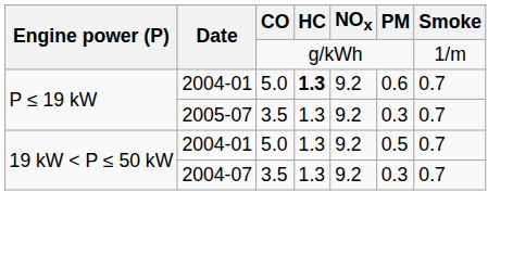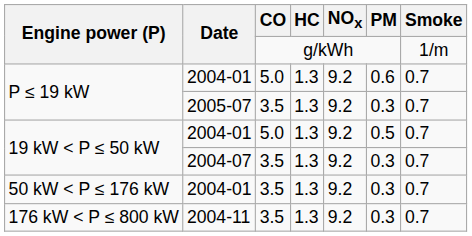 <table class="wikitable">
 <tr>
 <th rowspan="2">Engine power (P)</th>
 <th rowspan="2">Date</th>
 <th>CO</th>
 <th>HC</th>
 <th>NO<sub>x</sub></th>
 <th>PM</th>
 <th>Smoke</th>
 </tr>
 <tr align="center">
 <td colspan="4">g/kWh</td>
 <td>1/m</td>
 </tr>
 <tr>
 <td rowspan="2">P ≤ 19 kW</td>
 <td>2004-01</td>
 <td>5.0</td>
-<td><strong>1.3</strong></td>
+<td>1.3</td>
 <td>9.2</td>
 <td>0.6</td>
 <td>0.7</td>
 </tr>
 <tr>
 <td>2005-07</td>
 <td>3.5</td>
 <td>1.3</td>
 <td>9.2</td>
 <td>0.3</td>
 <td>0.7</td>
 </tr>
 <tr>
 <td rowspan="2">19 kW < P ≤ 50 kW</td>
 <td>2004-01</td>
 <td>5.0</td>
 <td>1.3</td>
 <td>9.2</td>
 <td>0.5</td>
 <td>0.7</td>
 </tr>
 <tr>
 <td>2004-07</td>
 <td>3.5</td>
 <td>1.3</td>
 <td>9.2</td>
 <td>0.3</td>
 <td>0.7</td>
 </tr>
+<tr>
+<td>50 kW < P ≤ 176 kW</td>
+<td>2004-01</td>
+<td>3.5</td>
+<td>1.3</td>
+<td>9.2</td>
+<td>0.3</td>
+<td>0.7</td>
+</tr>
+<tr>
+<td>176 kW < P ≤ 800 kW</td>
+<td>2004-11</td>
+<td>3.5</td>
+<td>1.3</td>
+<td>9.2</td>
+<td>0.3</td>
+<td>0.7</td>
+</tr>
 </table>
